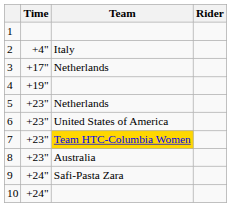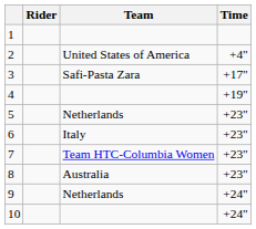 <table class="wikitable">
 <tr>
 <th></th>
+<th>Rider</th>
+<th>Team</th>
 <th>Time</th>
-<th>Team</th>
-<th>Rider</th>
 </tr>
 <tr>
 <td>1</td>
+<td><strong></strong></td>
+<td></td>
 <td align="right"></td>
-<td></td>
-<td><strong></strong></td>
 </tr>
 <tr>
 <td>2</td>
+<td></td>
+<td>United States of America</td>
 <td align="right">+4"</td>
-<td>Italy</td>
-<td></td>
 </tr>
 <tr>
 <td>3</td>
+<td></td>
+<td>Safi-Pasta Zara</td>
 <td align="right">+17"</td>
-<td>Netherlands</td>
-<td></td>
 </tr>
 <tr>
 <td>4</td>
-<td align="right">+19"</td>
 <td></td>
 <td></td>
+<td align="right">+19"</td>
 </tr>
 <tr>
 <td>5</td>
+<td></td>
+<td>Netherlands</td>
 <td align="right">+23"</td>
-<td>Netherlands</td>
-<td></td>
 </tr>
 <tr>
 <td>6</td>
+<td></td>
+<td>Italy</td>
 <td align="right">+23"</td>
-<td>United States of America</td>
-<td></td>
 </tr>
 <tr>
 <td>7</td>
+<td></td>
+<td><a href='#'>Team HTC-Columbia Women</a></td>
 <td align="right">+23"</td>
-<td style="background: gold;"><a href='#'>Team HTC-Columbia Women</a></td>
-<td></td>
 </tr>
 <tr>
 <td>8</td>
+<td></td>
+<td>Australia</td>
 <td align="right">+23"</td>
-<td>Australia</td>
-<td></td>
 </tr>
 <tr>
 <td>9</td>
+<td></td>
+<td>Netherlands</td>
 <td align="right">+24"</td>
-<td>Safi-Pasta Zara</td>
-<td></td>
 </tr>
 <tr>
 <td>10</td>
-<td align="right">+24"</td>
 <td></td>
 <td></td>
+<td align="right">+24"</td>
 </tr>
 </table>
